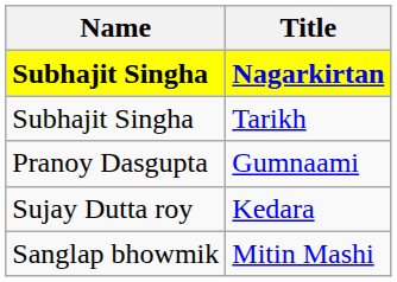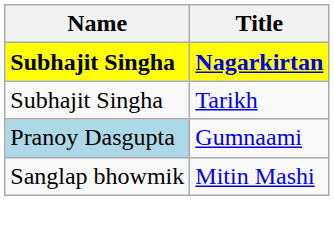 <table class="wikitable">
 <tr>
 <th>Name</th>
 <th>Title</th>
 </tr>
 <tr>
 <td style="background:#FFFF00"><strong>Subhajit Singha</strong></td>
 <td style="background:#FFFF00"><strong><a href='#'>Nagarkirtan</a></strong></td>
 </tr>
 <tr>
 <td>Subhajit Singha</td>
 <td><a href='#'>Tarikh</a></td>
 </tr>
 <tr>
-<td>Pranoy Dasgupta</td>
+<td style="background: lightblue;">Pranoy Dasgupta</td>
 <td><a href='#'>Gumnaami</a></td>
-</tr>
-<tr>
-<td>Sujay Dutta roy</td>
-<td><a href='#'>Kedara</a></td>
 </tr>
 <tr>
 <td>Sanglap bhowmik</td>
 <td><a href='#'>Mitin Mashi</a></td>
 </tr>
 </table>
